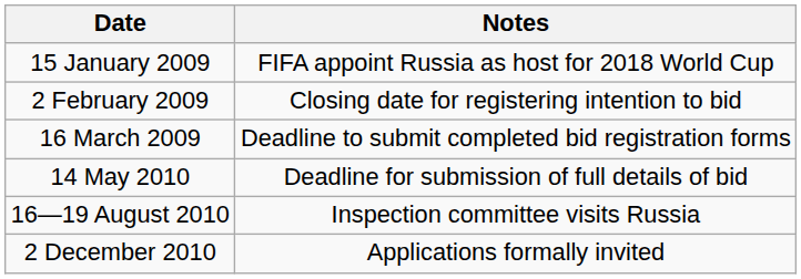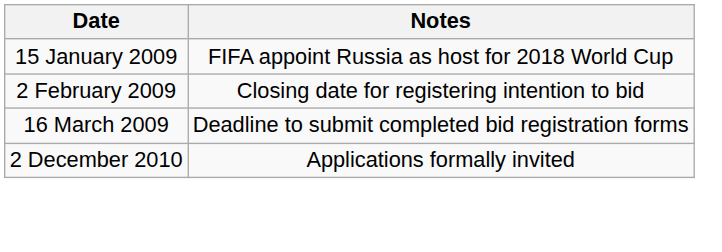 <table class="wikitable" style="text-align: center;">
 <tr>
 <th>Date</th>
 <th>Notes</th>
 </tr>
 <tr>
 <td>15 January 2009</td>
 <td>FIFA appoint Russia as host for 2018 World Cup</td>
 </tr>
 <tr>
 <td>2 February 2009</td>
 <td>Closing date for registering intention to bid</td>
 </tr>
 <tr>
 <td>16 March 2009</td>
 <td>Deadline to submit completed bid registration forms</td>
 </tr>
 <tr>
-<td>14 May 2010</td>
-<td>Deadline for submission of full details of bid</td>
-</tr>
-<tr>
-<td>16—19 August 2010</td>
-<td>Inspection committee visits Russia</td>
-</tr>
-<tr>
 <td>2 December 2010</td>
 <td>Applications formally invited</td>
 </tr>
 </table>
